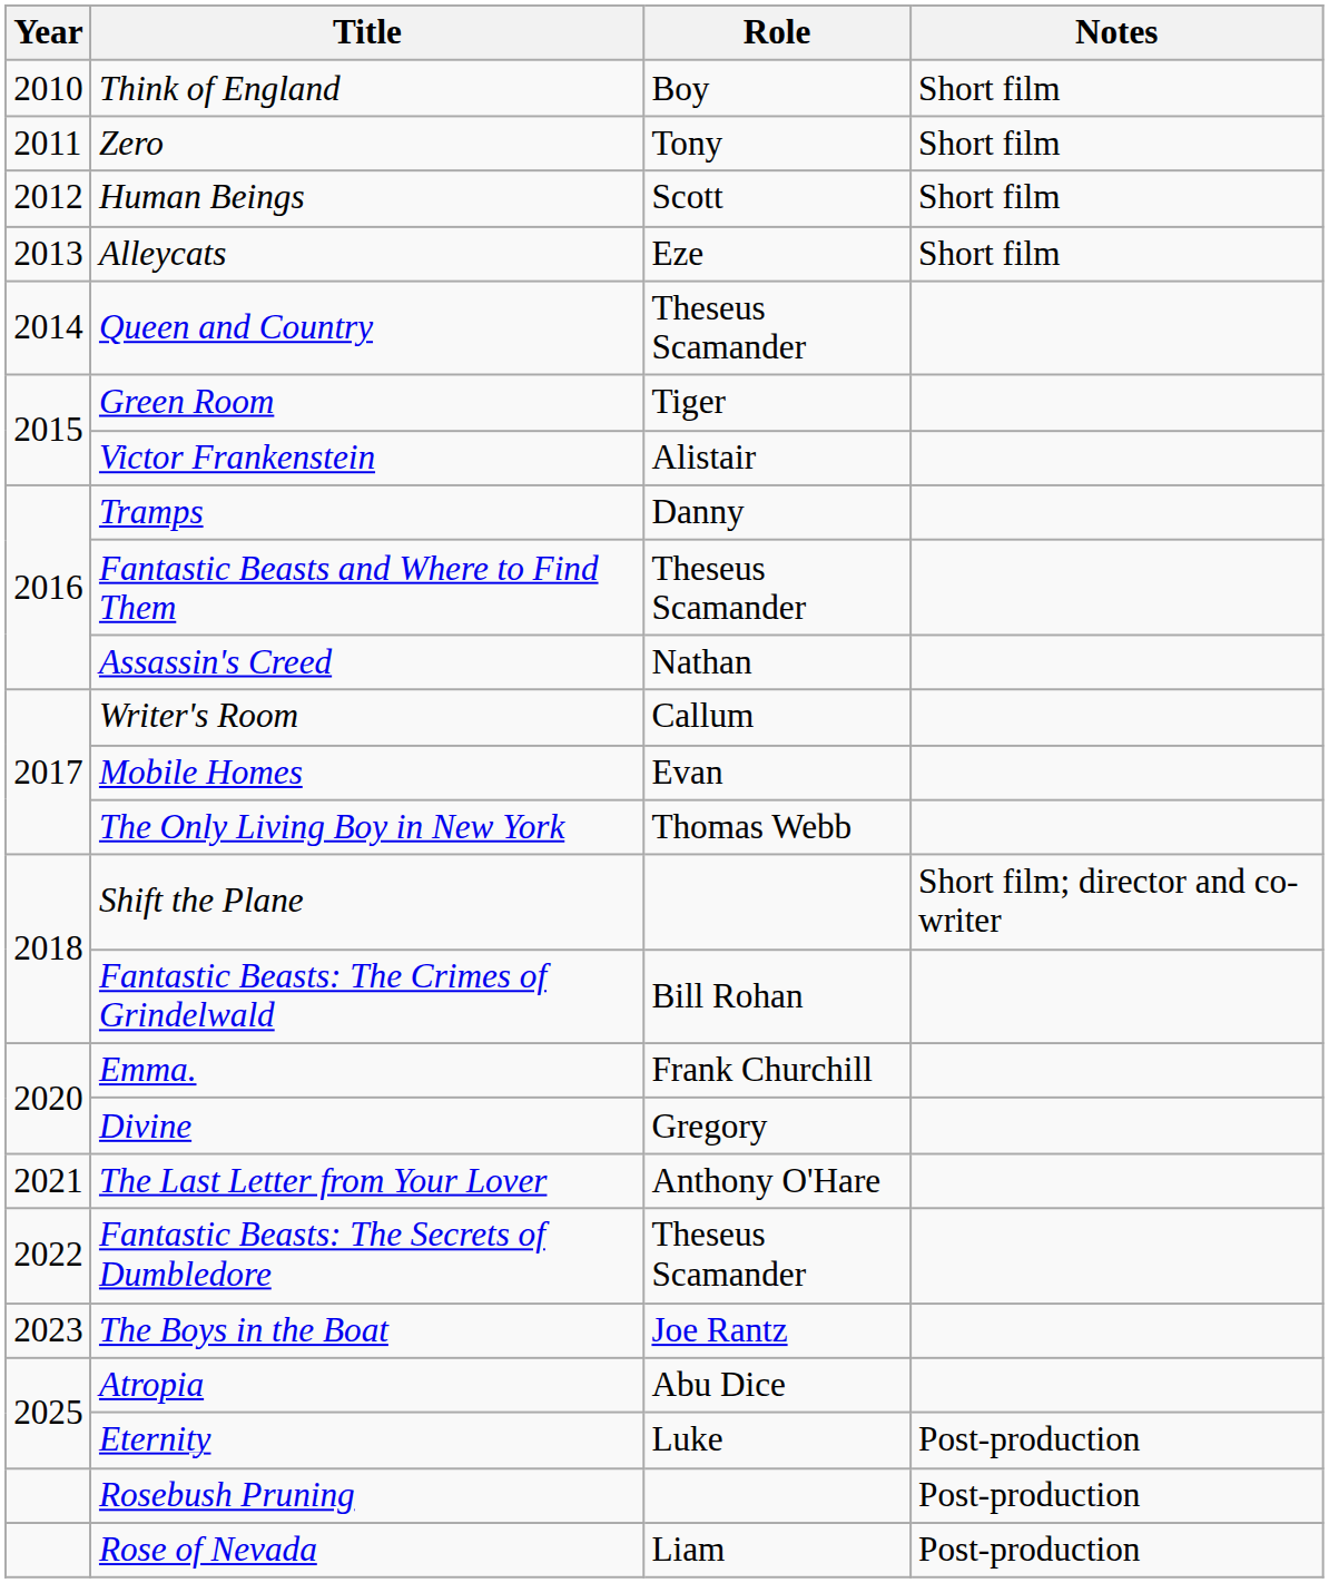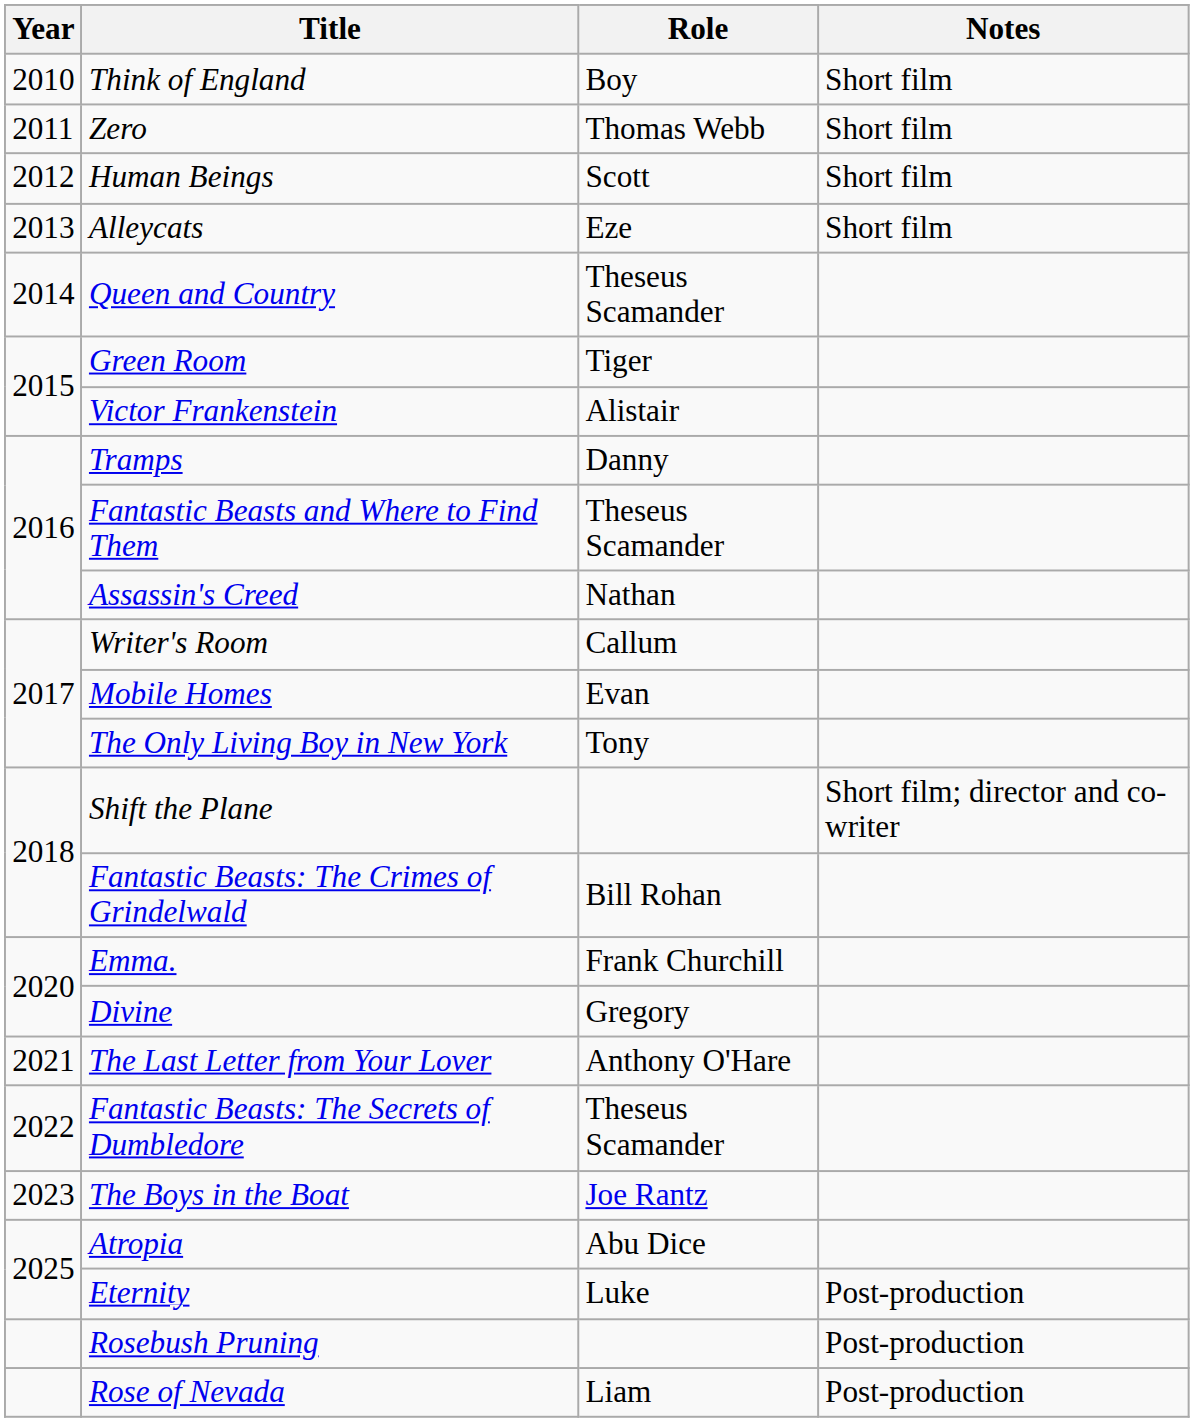 <table class="wikitable sortable">
 <tr>
 <th>Year</th>
 <th>Title</th>
 <th>Role</th>
 <th>Notes</th>
 </tr>
 <tr>
 <td>2010</td>
 <td><em>Think of England</em></td>
 <td>Boy</td>
 <td>Short film</td>
 </tr>
 <tr>
 <td>2011</td>
 <td><em>Zero</em></td>
-<td>Tony</td>
+<td>Thomas Webb</td>
 <td>Short film</td>
 </tr>
 <tr>
 <td>2012</td>
 <td><em>Human Beings</em></td>
 <td>Scott</td>
 <td>Short film</td>
 </tr>
 <tr>
 <td>2013</td>
 <td><em>Alleycats</em></td>
 <td>Eze</td>
 <td>Short film</td>
 </tr>
 <tr>
 <td>2014</td>
 <td><em><a href='#'>Queen and Country</a></em></td>
 <td>Theseus Scamander</td>
 <td></td>
 </tr>
 <tr>
 <td rowspan="2">2015</td>
 <td><em><a href='#'>Green Room</a></em></td>
 <td>Tiger</td>
 <td></td>
 </tr>
 <tr>
 <td><em><a href='#'>Victor Frankenstein</a></em></td>
 <td>Alistair</td>
 <td></td>
 </tr>
 <tr>
 <td rowspan="3">2016</td>
 <td><em><a href='#'>Tramps</a></em></td>
 <td>Danny</td>
 <td></td>
 </tr>
 <tr>
 <td><em><a href='#'>Fantastic Beasts and Where to Find Them</a></em></td>
 <td>Theseus Scamander</td>
 <td></td>
 </tr>
 <tr>
 <td><em><a href='#'>Assassin's Creed</a></em></td>
 <td>Nathan</td>
 <td></td>
 </tr>
 <tr>
 <td rowspan="3">2017</td>
 <td><em>Writer's Room</em></td>
 <td>Callum</td>
 <td></td>
 </tr>
 <tr>
 <td><em><a href='#'>Mobile Homes</a></em></td>
 <td>Evan</td>
 <td></td>
 </tr>
 <tr>
 <td><em><a href='#'>The Only Living Boy in New York</a></em></td>
-<td>Thomas Webb</td>
+<td>Tony</td>
 <td></td>
 </tr>
 <tr>
 <td rowspan="2">2018</td>
 <td><em>Shift the Plane</em></td>
 <td></td>
 <td>Short film; director and co-writer</td>
 </tr>
 <tr>
 <td><em><a href='#'>Fantastic Beasts: The Crimes of Grindelwald</a></em></td>
 <td>Bill Rohan</td>
 <td></td>
 </tr>
 <tr>
 <td rowspan="2">2020</td>
 <td><em><a href='#'>Emma.</a></em></td>
 <td>Frank Churchill</td>
 <td></td>
 </tr>
 <tr>
 <td><em><a href='#'>Divine</a></em></td>
 <td>Gregory</td>
 <td></td>
 </tr>
 <tr>
 <td>2021</td>
 <td><em><a href='#'>The Last Letter from Your Lover</a></em></td>
 <td>Anthony O'Hare</td>
 <td></td>
 </tr>
 <tr>
 <td>2022</td>
 <td><em><a href='#'>Fantastic Beasts: The Secrets of Dumbledore</a></em></td>
 <td>Theseus Scamander</td>
 <td></td>
 </tr>
 <tr>
 <td>2023</td>
 <td><em><a href='#'>The Boys in the Boat</a></em></td>
 <td><a href='#'>Joe Rantz</a></td>
 <td></td>
 </tr>
 <tr>
 <td rowspan="2">2025</td>
 <td><em><a href='#'>Atropia</a></em></td>
 <td>Abu Dice</td>
 <td></td>
 </tr>
 <tr>
 <td><em><a href='#'>Eternity</a></em></td>
 <td>Luke</td>
 <td>Post-production</td>
 </tr>
 <tr>
 <td></td>
 <td><em><a href='#'>Rosebush Pruning</a></em></td>
 <td></td>
 <td>Post-production</td>
 </tr>
 <tr>
 <td></td>
 <td><em><a href='#'>Rose of Nevada</a></em></td>
 <td>Liam</td>
 <td>Post-production</td>
 </tr>
 </table>
